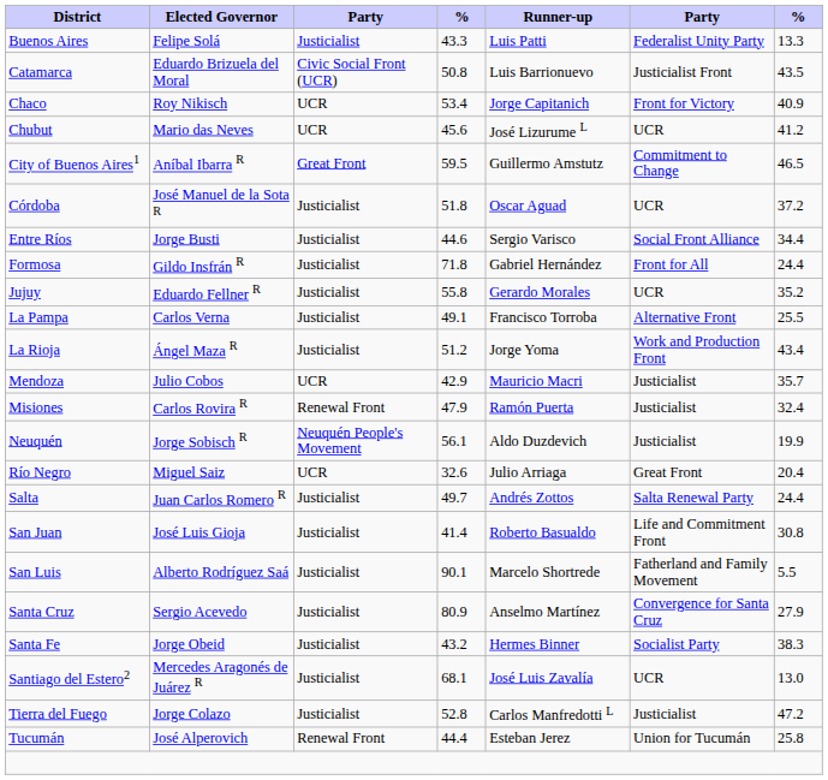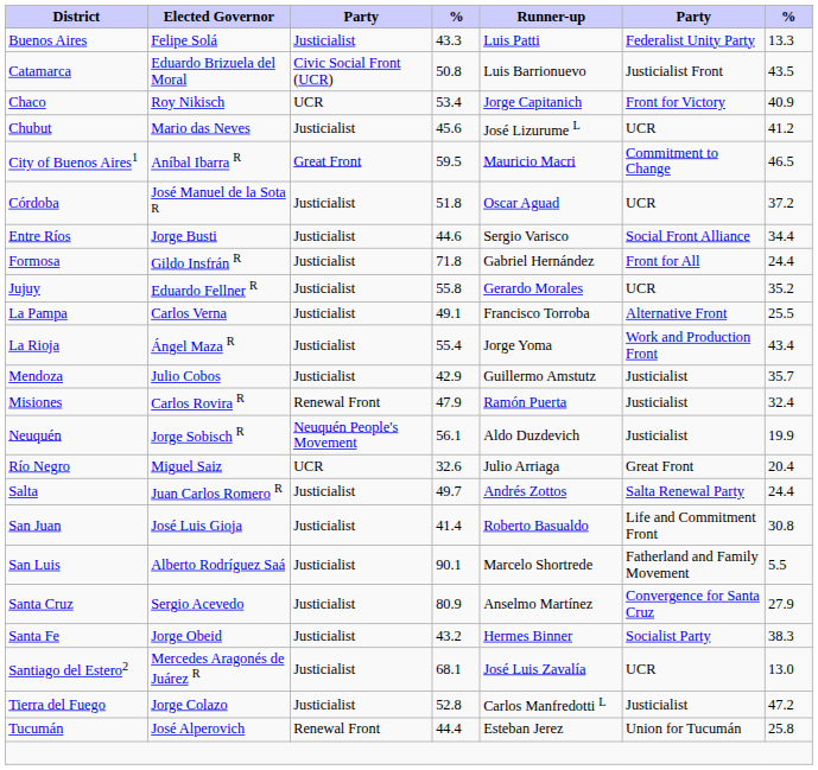 <table align=center width=100% class="wikitable">
 <tr>
 <th style="background: #ccf" width="15%">District</th>
 <th style="background: #ccf" width="15%">Elected Governor</th>
 <th style="background: #ccf" width="15%">Party</th>
 <th style="background: #ccf" width="5%">%</th>
 <th style="background: #ccf" width="15%">Runner-up</th>
 <th style="background: #ccf" width="15%">Party</th>
 <th style="background: #ccf" width="5%">%</th>
 </tr>
 <tr>
 <td><a href='#'>Buenos Aires</a></td>
 <td><a href='#'>Felipe Solá</a></td>
 <td><a href='#'>Justicialist</a></td>
 <td>43.3</td>
 <td><a href='#'>Luis Patti</a></td>
 <td><a href='#'>Federalist Unity Party</a></td>
 <td>13.3</td>
 </tr>
 <tr>
 <td><a href='#'>Catamarca</a></td>
 <td><a href='#'>Eduardo Brizuela del Moral</a></td>
 <td><a href='#'>Civic Social Front</a> (<a href='#'>UCR</a>)</td>
 <td>50.8</td>
 <td>Luis Barrionuevo</td>
 <td>Justicialist Front</td>
 <td>43.5</td>
 </tr>
 <tr>
 <td><a href='#'>Chaco</a></td>
 <td><a href='#'>Roy Nikisch</a></td>
 <td>UCR</td>
 <td>53.4</td>
 <td><a href='#'>Jorge Capitanich</a></td>
 <td><a href='#'>Front for Victory</a></td>
 <td>40.9</td>
 </tr>
 <tr>
 <td><a href='#'>Chubut</a></td>
 <td><a href='#'>Mario das Neves</a></td>
-<td>UCR</td>
+<td>Justicialist</td>
 <td>45.6</td>
 <td>José Lizurume <sup>L</sup></td>
 <td>UCR</td>
 <td>41.2</td>
 </tr>
 <tr>
 <td><a href='#'>City of Buenos Aires</a><sup>1</sup></td>
 <td><a href='#'>Aníbal Ibarra</a> <sup>R</sup></td>
 <td><a href='#'>Great Front</a></td>
 <td>59.5</td>
-<td>Guillermo Amstutz</td>
+<td><a href='#'>Mauricio Macri</a></td>
 <td><a href='#'>Commitment to Change</a></td>
 <td>46.5</td>
 </tr>
 <tr>
 <td><a href='#'>Córdoba</a></td>
 <td><a href='#'>José Manuel de la Sota</a> <sup>R</sup></td>
 <td>Justicialist</td>
 <td>51.8</td>
 <td><a href='#'>Oscar Aguad</a></td>
 <td>UCR</td>
 <td>37.2</td>
 </tr>
 <tr>
 <td><a href='#'>Entre Ríos</a></td>
 <td><a href='#'>Jorge Busti</a></td>
 <td>Justicialist</td>
 <td>44.6</td>
 <td>Sergio Varisco</td>
 <td><a href='#'>Social Front Alliance</a></td>
 <td>34.4</td>
 </tr>
 <tr>
 <td><a href='#'>Formosa</a></td>
 <td><a href='#'>Gildo Insfrán</a> <sup>R</sup></td>
 <td>Justicialist</td>
 <td>71.8</td>
 <td>Gabriel Hernández</td>
 <td><a href='#'>Front for All</a></td>
 <td>24.4</td>
 </tr>
 <tr>
 <td><a href='#'>Jujuy</a></td>
 <td><a href='#'>Eduardo Fellner</a> <sup>R</sup></td>
 <td>Justicialist</td>
 <td>55.8</td>
 <td><a href='#'>Gerardo Morales</a></td>
 <td>UCR</td>
 <td>35.2</td>
 </tr>
 <tr>
 <td><a href='#'>La Pampa</a></td>
 <td><a href='#'>Carlos Verna</a></td>
 <td>Justicialist</td>
 <td>49.1</td>
 <td>Francisco Torroba</td>
 <td><a href='#'>Alternative Front</a></td>
 <td>25.5</td>
 </tr>
 <tr>
 <td><a href='#'>La Rioja</a></td>
 <td><a href='#'>Ángel Maza</a> <sup>R</sup></td>
 <td>Justicialist</td>
-<td>51.2</td>
+<td>55.4</td>
 <td>Jorge Yoma</td>
 <td><a href='#'>Work and Production Front</a></td>
 <td>43.4</td>
 </tr>
 <tr>
 <td><a href='#'>Mendoza</a></td>
 <td><a href='#'>Julio Cobos</a></td>
-<td>UCR</td>
+<td>Justicialist</td>
 <td>42.9</td>
-<td><a href='#'>Mauricio Macri</a></td>
+<td>Guillermo Amstutz</td>
 <td>Justicialist</td>
 <td>35.7</td>
 </tr>
 <tr>
 <td><a href='#'>Misiones</a></td>
 <td><a href='#'>Carlos Rovira</a> <sup>R</sup></td>
 <td>Renewal Front</td>
 <td>47.9</td>
 <td><a href='#'>Ramón Puerta</a></td>
 <td>Justicialist</td>
 <td>32.4</td>
 </tr>
 <tr>
 <td><a href='#'>Neuquén</a></td>
 <td><a href='#'>Jorge Sobisch</a> <sup>R</sup></td>
 <td><a href='#'>Neuquén People's Movement</a></td>
 <td>56.1</td>
 <td>Aldo Duzdevich</td>
 <td>Justicialist</td>
 <td>19.9</td>
 </tr>
 <tr>
 <td><a href='#'>Río Negro</a></td>
 <td><a href='#'>Miguel Saiz</a></td>
 <td>UCR</td>
 <td>32.6</td>
 <td>Julio Arriaga</td>
 <td>Great Front</td>
 <td>20.4</td>
 </tr>
 <tr>
 <td><a href='#'>Salta</a></td>
 <td><a href='#'>Juan Carlos Romero</a> <sup>R</sup></td>
 <td>Justicialist</td>
 <td>49.7</td>
 <td><a href='#'>Andrés Zottos</a></td>
 <td><a href='#'>Salta Renewal Party</a></td>
 <td>24.4</td>
 </tr>
 <tr>
 <td><a href='#'>San Juan</a></td>
 <td><a href='#'>José Luis Gioja</a></td>
 <td>Justicialist</td>
 <td>41.4</td>
 <td><a href='#'>Roberto Basualdo</a></td>
 <td>Life and Commitment Front</td>
 <td>30.8</td>
 </tr>
 <tr>
 <td><a href='#'>San Luis</a></td>
 <td><a href='#'>Alberto Rodríguez Saá</a></td>
 <td>Justicialist</td>
 <td>90.1</td>
 <td>Marcelo Shortrede</td>
 <td>Fatherland and Family Movement</td>
 <td>5.5</td>
 </tr>
 <tr>
 <td><a href='#'>Santa Cruz</a></td>
 <td><a href='#'>Sergio Acevedo</a></td>
 <td>Justicialist</td>
 <td>80.9</td>
 <td>Anselmo Martínez</td>
 <td><a href='#'>Convergence for Santa Cruz</a></td>
 <td>27.9</td>
 </tr>
 <tr>
 <td><a href='#'>Santa Fe</a></td>
 <td><a href='#'>Jorge Obeid</a></td>
 <td>Justicialist</td>
 <td>43.2</td>
 <td><a href='#'>Hermes Binner</a></td>
 <td><a href='#'>Socialist Party</a></td>
 <td>38.3</td>
 </tr>
 <tr>
 <td><a href='#'>Santiago del Estero</a><sup>2</sup></td>
 <td><a href='#'>Mercedes Aragonés de Juárez</a> <sup>R</sup></td>
 <td>Justicialist</td>
 <td>68.1</td>
 <td><a href='#'>José Luis Zavalía</a></td>
 <td>UCR</td>
 <td>13.0</td>
 </tr>
 <tr>
 <td><a href='#'>Tierra del Fuego</a></td>
 <td><a href='#'>Jorge Colazo</a></td>
 <td>Justicialist</td>
 <td>52.8</td>
 <td>Carlos Manfredotti <sup>L</sup></td>
 <td>Justicialist</td>
 <td>47.2</td>
 </tr>
 <tr>
 <td><a href='#'>Tucumán</a></td>
 <td><a href='#'>José Alperovich</a></td>
 <td>Renewal Front</td>
 <td>44.4</td>
 <td>Esteban Jerez</td>
 <td>Union for Tucumán</td>
 <td>25.8</td>
 </tr>
 <tr>
 <td colspan=7><br></td>
 </tr>
 </table>
